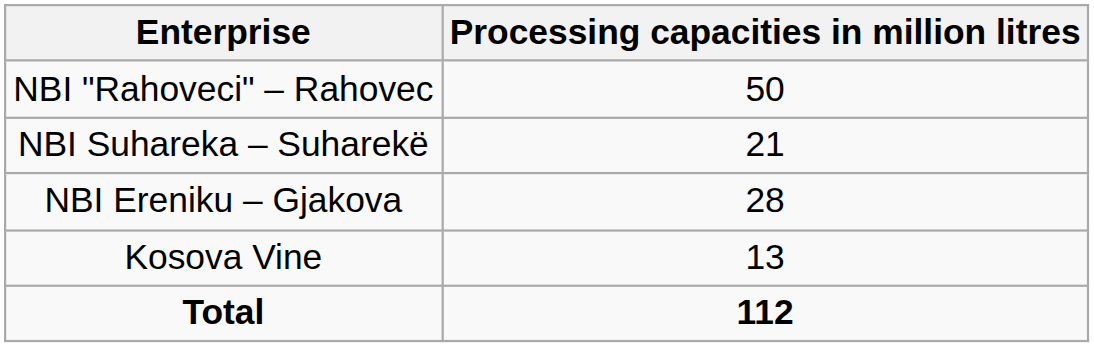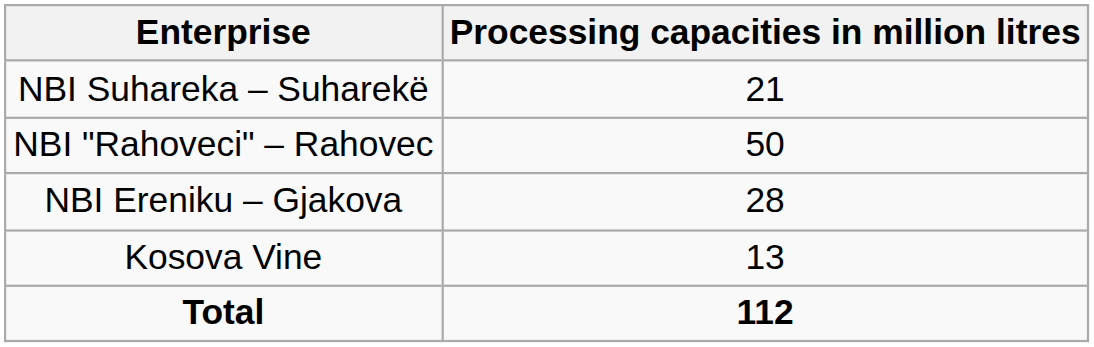 <table class="wikitable" style="text-align:center">
 <tr>
 <th><strong>Enterprise</strong></th>
 <th><strong>Processing capacities in million litres</strong></th>
 </tr>
 <tr>
+<td>NBI Suhareka – Suharekë</td>
+<td>21</td>
+</tr>
+<tr>
 <td>NBI "Rahoveci" – Rahovec</td>
 <td>50</td>
-</tr>
-<tr>
-<td>NBI Suhareka – Suharekë</td>
-<td>21</td>
 </tr>
 <tr>
 <td>NBI Ereniku – Gjakova</td>
 <td>28</td>
 </tr>
 <tr>
 <td>Kosova Vine</td>
 <td>13</td>
 </tr>
 <tr>
 <td><strong>Total</strong></td>
 <td><strong>112</strong></td>
 </tr>
 </table>
